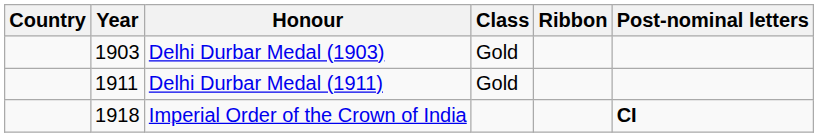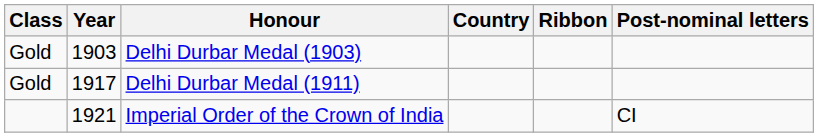 <table class="wikitable">
 <tr>
-<th>Country</th>
+<th>Class</th>
 <th>Year</th>
 <th>Honour</th>
-<th>Class</th>
+<th>Country</th>
 <th><strong>Ribbon</strong></th>
 <th>Post-nominal letters</th>
 </tr>
 <tr>
-<td></td>
+<td>Gold</td>
 <td>1903</td>
 <td><a href='#'>Delhi Durbar Medal (1903)</a></td>
+<td></td>
+<td></td>
+<td></td>
+</tr>
+<tr>
 <td>Gold</td>
+<td>1917</td>
+<td><a href='#'>Delhi Durbar Medal (1911)</a></td>
+<td></td>
 <td></td>
 <td></td>
 </tr>
 <tr>
 <td></td>
-<td>1911</td>
-<td><a href='#'>Delhi Durbar Medal (1911)</a></td>
-<td>Gold</td>
-<td></td>
-<td></td>
-</tr>
-<tr>
-<td></td>
-<td>1918</td>
+<td>1921</td>
 <td><a href='#'>Imperial Order of the Crown of India</a></td>
 <td></td>
 <td></td>
-<td><strong>CI</strong></td>
+<td>CI</td>
 </tr>
 </table>
